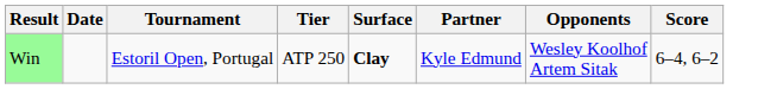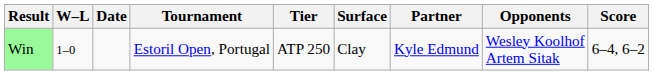 <table class="wikitable">
 <tr>
 <th>Result</th>
+<th class=unsortable>W–L</th>
 <th>Date</th>
 <th>Tournament</th>
 <th>Tier</th>
 <th>Surface</th>
 <th>Partner</th>
 <th>Opponents</th>
 <th class=unsortable>Score</th>
 </tr>
 <tr>
 <td bgcolor=98FB98>Win</td>
+<td><small>1–0</small></td>
 <td><a href='#'></a></td>
 <td><a href='#'>Estoril Open</a>, Portugal</td>
 <td>ATP 250</td>
-<td><strong>Clay</strong></td>
+<td>Clay</td>
 <td> <a href='#'>Kyle Edmund</a></td>
 <td> <a href='#'>Wesley Koolhof</a><br> <a href='#'>Artem Sitak</a></td>
 <td>6–4, 6–2</td>
 </tr>
 </table>
